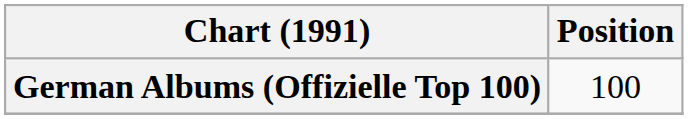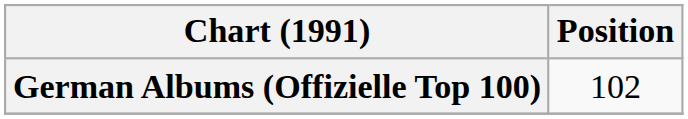 <table class="wikitable plainrowheaders" style="text-align:center">
 <tr>
 <th scope="col">Chart (1991)</th>
 <th scope="col">Position</th>
 </tr>
 <tr>
 <th scope="row">German Albums (Offizielle Top 100)</th>
-<td>100</td>
+<td>102</td>
 </tr>
 <tr>
 </tr>
 </table>
